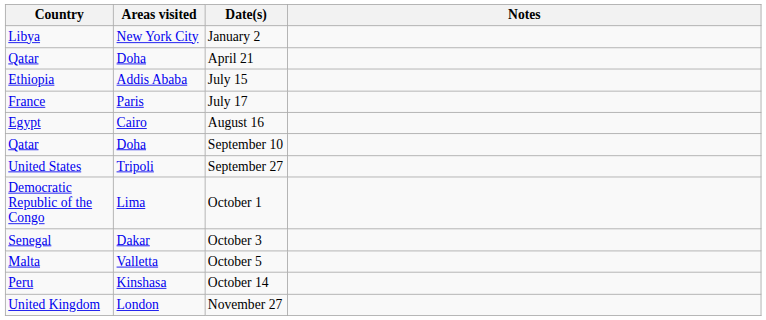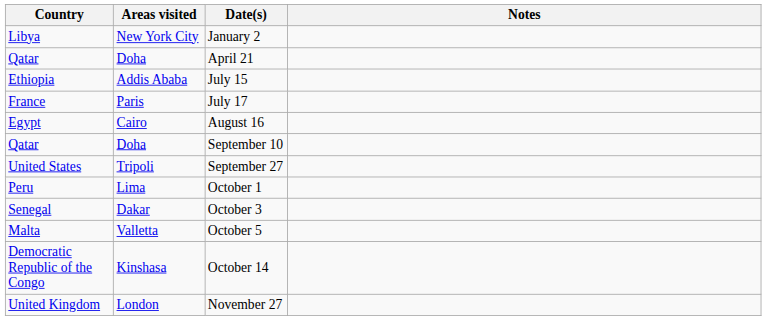 <table class="wikitable outercollapse" style="margin: 1em auto 1em auto">
 <tr>
 <th width=120>Country</th>
 <th width=100>Areas visited</th>
 <th width=90>Date(s)</th>
 <th width=550>Notes</th>
 </tr>
 <tr>
 <td> <a href='#'>Libya</a></td>
 <td><a href='#'>New York City</a></td>
 <td>January 2</td>
 <td></td>
 </tr>
 <tr>
 <td> <a href='#'>Qatar</a></td>
 <td><a href='#'>Doha</a></td>
 <td>April 21</td>
 <td></td>
 </tr>
 <tr>
 <td> <a href='#'>Ethiopia</a></td>
 <td><a href='#'>Addis Ababa</a></td>
 <td>July 15</td>
 <td></td>
 </tr>
 <tr>
 <td> <a href='#'>France</a></td>
 <td><a href='#'>Paris</a></td>
 <td>July 17</td>
 <td></td>
 </tr>
 <tr>
 <td> <a href='#'>Egypt</a></td>
 <td><a href='#'>Cairo</a></td>
 <td>August 16</td>
 <td></td>
 </tr>
 <tr>
 <td> <a href='#'>Qatar</a></td>
 <td><a href='#'>Doha</a></td>
 <td>September 10</td>
 <td></td>
 </tr>
 <tr>
 <td> <a href='#'>United States</a></td>
 <td><a href='#'>Tripoli</a></td>
 <td>September 27</td>
 <td></td>
 </tr>
 <tr>
-<td> <a href='#'>Democratic Republic of the Congo</a></td>
+<td> <a href='#'>Peru</a></td>
 <td><a href='#'>Lima</a></td>
 <td>October 1</td>
 <td></td>
 </tr>
 <tr>
 <td> <a href='#'>Senegal</a></td>
 <td><a href='#'>Dakar</a></td>
 <td>October 3</td>
 <td></td>
 </tr>
 <tr>
 <td> <a href='#'>Malta</a></td>
 <td><a href='#'>Valletta</a></td>
 <td>October 5</td>
 <td></td>
 </tr>
 <tr>
-<td> <a href='#'>Peru</a></td>
+<td> <a href='#'>Democratic Republic of the Congo</a></td>
 <td><a href='#'>Kinshasa</a></td>
 <td>October 14</td>
 <td></td>
 </tr>
 <tr>
 <td> <a href='#'>United Kingdom</a></td>
 <td><a href='#'>London</a></td>
 <td>November 27</td>
 <td></td>
 </tr>
 </table>
